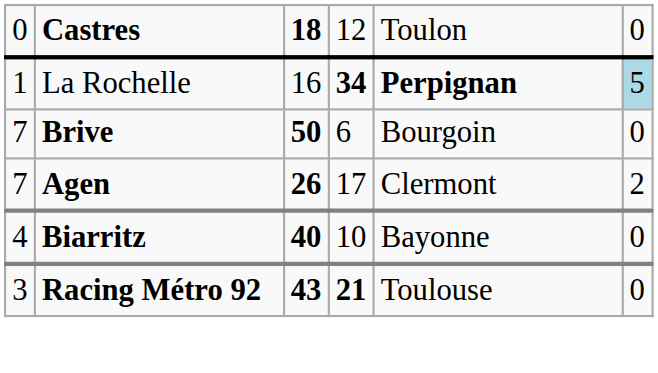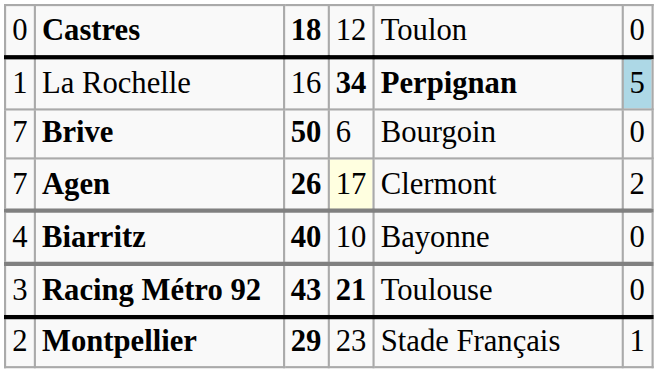 <table class="wikitable left" cellpadding="0" cellspacing="0" style="font-size:90%;">
 <tr>
 <td>0</td>
 <td width="110px"><strong>Castres</strong></td>
 <td><strong>18</strong></td>
 <td>12</td>
 <td width="110px">Toulon</td>
 <td>0</td>
 </tr>
 <tr style="border-top:2px solid black;">
 <td>1</td>
 <td>La Rochelle</td>
 <td>16</td>
 <td><strong>34</strong></td>
 <td><strong>Perpignan</strong></td>
 <td style="background: lightblue;">5</td>
 </tr>
 <tr>
 <td>7</td>
 <td><strong>Brive</strong></td>
 <td><strong>50</strong></td>
 <td>6</td>
 <td>Bourgoin</td>
 <td>0</td>
 </tr>
 <tr>
 <td>7</td>
 <td><strong>Agen</strong></td>
 <td><strong>26</strong></td>
-<td>17</td>
+<td style="background: lightyellow;">17</td>
 <td>Clermont</td>
 <td>2</td>
 </tr>
 <tr style="border-top:2px solid grey;">
 <td>4</td>
 <td><strong>Biarritz</strong></td>
 <td><strong>40</strong></td>
 <td>10</td>
 <td>Bayonne</td>
 <td>0</td>
 </tr>
 <tr style="border-top:2px solid grey;">
 <td>3</td>
 <td><strong>Racing Métro 92</strong></td>
 <td><strong>43</strong></td>
 <td><strong>21</strong></td>
 <td>Toulouse</td>
 <td>0</td>
 </tr>
+<tr style="border-top:2px solid black;">
+<td>2</td>
+<td><strong>Montpellier</strong></td>
+<td><strong>29</strong></td>
+<td>23</td>
+<td>Stade Français</td>
+<td>1</td>
+</tr>
 </table>
